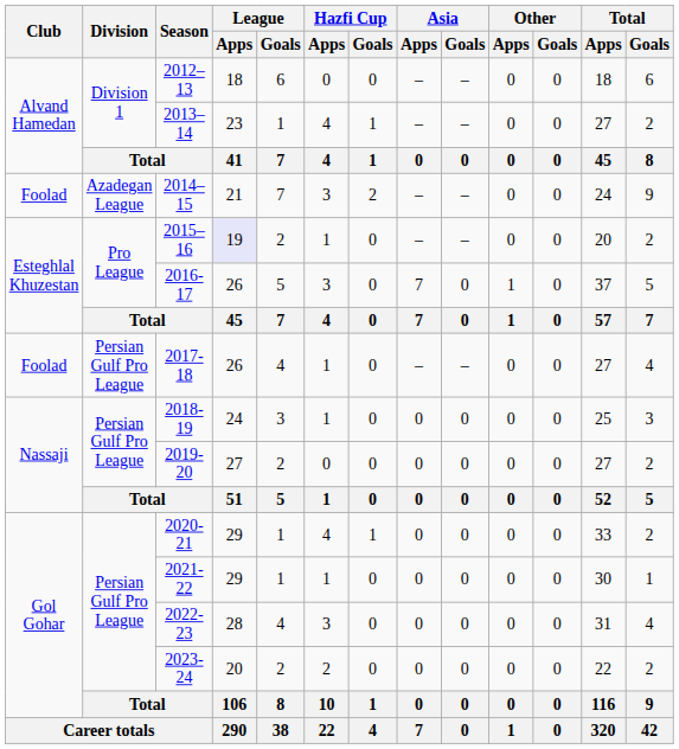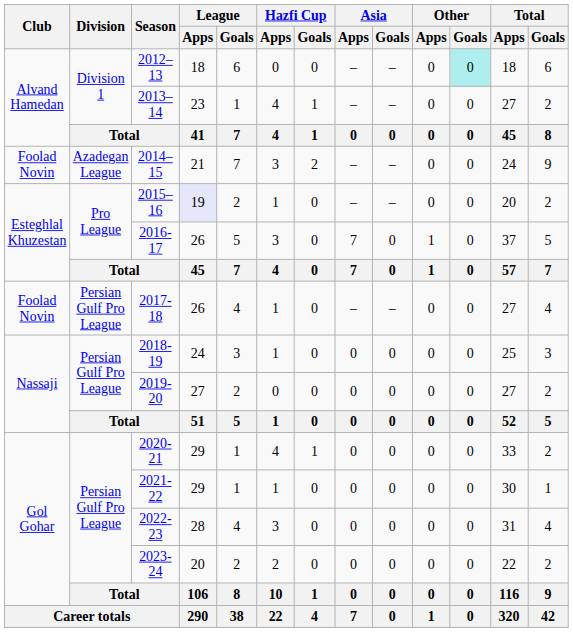 <table class="wikitable" style="text-align: center;">
 <tr>
 <th rowspan="2">Club</th>
 <th rowspan="2">Division</th>
 <th rowspan="2">Season</th>
 <th colspan="2">League</th>
 <th colspan="2"><a href='#'>Hazfi Cup</a></th>
 <th colspan="2"><a href='#'>Asia</a></th>
 <th colspan=2>Other</th>
 <th colspan="2">Total</th>
 </tr>
 <tr>
 <th>Apps</th>
 <th>Goals</th>
 <th>Apps</th>
 <th>Goals</th>
 <th>Apps</th>
 <th>Goals</th>
 <th>Apps</th>
 <th>Goals</th>
 <th>Apps</th>
 <th>Goals</th>
 </tr>
 <tr>
 <td rowspan="3"><a href='#'>Alvand Hamedan</a></td>
 <td rowspan="2"><a href='#'>Division 1</a></td>
 <td><a href='#'>2012–13</a></td>
 <td>18</td>
 <td>6</td>
 <td>0</td>
 <td>0</td>
 <td>–</td>
 <td>–</td>
 <td>0</td>
-<td>0</td>
+<td style="background: paleturquoise;">0</td>
 <td>18</td>
 <td>6</td>
 </tr>
 <tr>
 <td><a href='#'>2013–14</a></td>
 <td>23</td>
 <td>1</td>
 <td>4</td>
 <td>1</td>
 <td>–</td>
 <td>–</td>
 <td>0</td>
 <td>0</td>
 <td>27</td>
 <td>2</td>
 </tr>
 <tr>
 <th colspan=2>Total</th>
 <th>41</th>
 <th>7</th>
 <th>4</th>
 <th>1</th>
 <th>0</th>
 <th>0</th>
 <th>0</th>
 <th>0</th>
 <th>45</th>
 <th>8</th>
 </tr>
 <tr>
-<td><a href='#'>Foolad</a></td>
+<td><a href='#'>Foolad Novin</a></td>
 <td><a href='#'>Azadegan League</a></td>
 <td><a href='#'>2014–15</a></td>
 <td>21</td>
 <td>7</td>
 <td>3</td>
 <td>2</td>
 <td>–</td>
 <td>–</td>
 <td>0</td>
 <td>0</td>
 <td>24</td>
 <td>9</td>
 </tr>
 <tr>
 <td rowspan="3"><a href='#'>Esteghlal Khuzestan</a></td>
 <td rowspan="2"><a href='#'>Pro League</a></td>
 <td><a href='#'>2015–16</a></td>
 <td style="background: lavender;">19</td>
 <td>2</td>
 <td>1</td>
 <td>0</td>
 <td>–</td>
 <td>–</td>
 <td>0</td>
 <td>0</td>
 <td>20</td>
 <td>2</td>
 </tr>
 <tr>
 <td><a href='#'>2016-17</a></td>
 <td>26</td>
 <td>5</td>
 <td>3</td>
 <td>0</td>
 <td>7</td>
 <td>0</td>
 <td>1</td>
 <td>0</td>
 <td>37</td>
 <td>5</td>
 </tr>
 <tr>
 <th colspan=2>Total</th>
 <th>45</th>
 <th>7</th>
 <th>4</th>
 <th>0</th>
 <th>7</th>
 <th>0</th>
 <th>1</th>
 <th>0</th>
 <th>57</th>
 <th>7</th>
 </tr>
 <tr>
-<td><a href='#'>Foolad</a></td>
+<td><a href='#'>Foolad Novin</a></td>
 <td><a href='#'>Persian Gulf Pro League</a></td>
 <td><a href='#'>2017-18</a></td>
 <td>26</td>
 <td>4</td>
 <td>1</td>
 <td>0</td>
 <td>–</td>
 <td>–</td>
 <td>0</td>
 <td>0</td>
 <td>27</td>
 <td>4</td>
 </tr>
 <tr>
 <td rowspan="3"><a href='#'>Nassaji</a></td>
 <td rowspan="2"><a href='#'>Persian Gulf Pro League</a></td>
 <td><a href='#'>2018-19</a></td>
 <td>24</td>
 <td>3</td>
 <td>1</td>
 <td>0</td>
 <td>0</td>
 <td>0</td>
 <td>0</td>
 <td>0</td>
 <td>25</td>
 <td>3</td>
 </tr>
 <tr>
 <td><a href='#'>2019-20</a></td>
 <td>27</td>
 <td>2</td>
 <td>0</td>
 <td>0</td>
 <td>0</td>
 <td>0</td>
 <td>0</td>
 <td>0</td>
 <td>27</td>
 <td>2</td>
 </tr>
 <tr>
 <th colspan=2>Total</th>
 <th>51</th>
 <th>5</th>
 <th>1</th>
 <th>0</th>
 <th>0</th>
 <th>0</th>
 <th>0</th>
 <th>0</th>
 <th>52</th>
 <th>5</th>
 </tr>
 <tr>
 <td rowspan="5"><a href='#'>Gol Gohar</a></td>
 <td rowspan="4"><a href='#'>Persian Gulf Pro League</a></td>
 <td><a href='#'>2020-21</a></td>
 <td>29</td>
 <td>1</td>
 <td>4</td>
 <td>1</td>
 <td>0</td>
 <td>0</td>
 <td>0</td>
 <td>0</td>
 <td>33</td>
 <td>2</td>
 </tr>
 <tr>
 <td><a href='#'>2021-22</a></td>
 <td>29</td>
 <td>1</td>
 <td>1</td>
 <td>0</td>
 <td>0</td>
 <td>0</td>
 <td>0</td>
 <td>0</td>
 <td>30</td>
 <td>1</td>
 </tr>
 <tr>
 <td><a href='#'>2022-23</a></td>
 <td>28</td>
 <td>4</td>
 <td>3</td>
 <td>0</td>
 <td>0</td>
 <td>0</td>
 <td>0</td>
 <td>0</td>
 <td>31</td>
 <td>4</td>
 </tr>
 <tr>
 <td><a href='#'>2023-24</a></td>
 <td>20</td>
 <td>2</td>
 <td>2</td>
 <td>0</td>
 <td>0</td>
 <td>0</td>
 <td>0</td>
 <td>0</td>
 <td>22</td>
 <td>2</td>
 </tr>
 <tr>
 <th colspan=2>Total</th>
 <th>106</th>
 <th>8</th>
 <th>10</th>
 <th>1</th>
 <th>0</th>
 <th>0</th>
 <th>0</th>
 <th>0</th>
 <th>116</th>
 <th>9</th>
 </tr>
 <tr>
 <th colspan="3">Career totals</th>
 <th>290</th>
 <th>38</th>
 <th>22</th>
 <th>4</th>
 <th>7</th>
 <th>0</th>
 <th>1</th>
 <th>0</th>
 <th>320</th>
 <th>42</th>
 </tr>
 </table>
